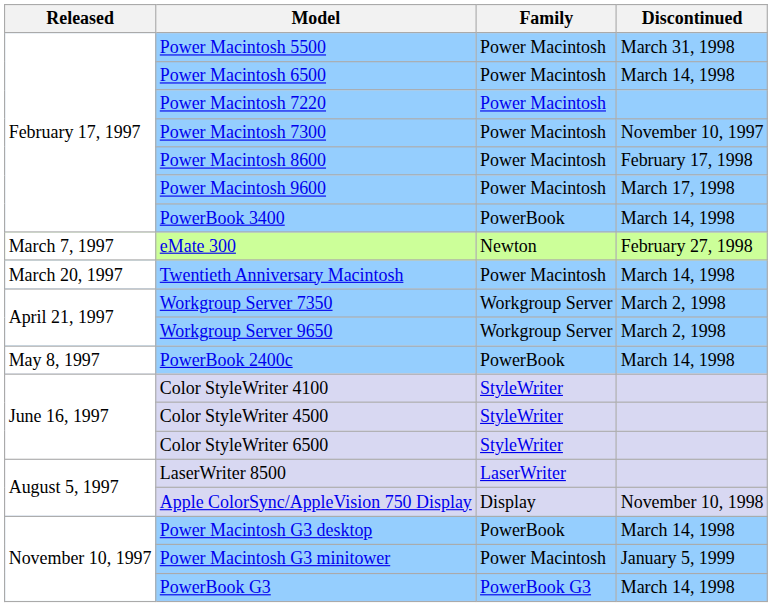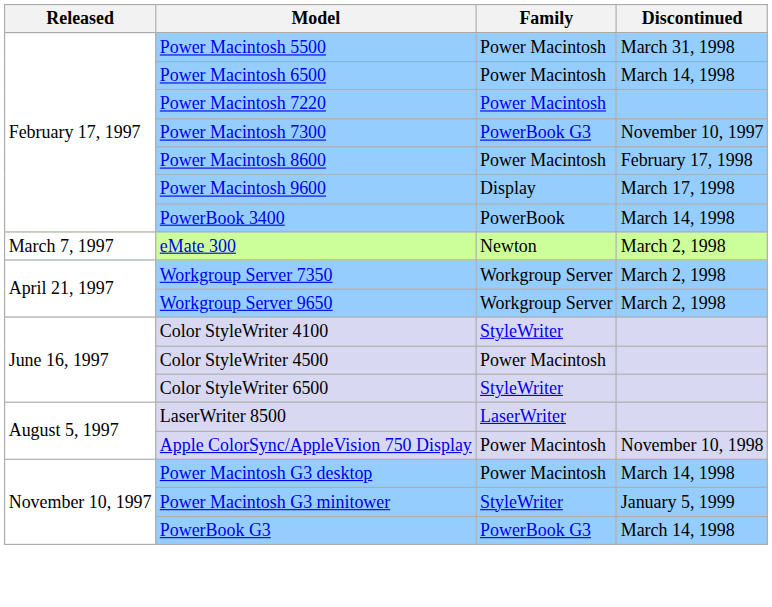 <table class="wikitable">
 <tr>
 <th>Released</th>
 <th>Model</th>
 <th>Family</th>
 <th>Discontinued</th>
 </tr>
 <tr bgcolor=#95CEFE>
 <td bgcolor=#FFF rowspan=7>February 17, 1997</td>
 <td><a href='#'>Power Macintosh 5500</a></td>
 <td>Power Macintosh</td>
 <td>March 31, 1998</td>
 </tr>
 <tr bgcolor=#95CEFE>
 <td><a href='#'>Power Macintosh 6500</a></td>
 <td>Power Macintosh</td>
 <td>March 14, 1998</td>
 </tr>
 <tr bgcolor=#95CEFE>
 <td><a href='#'>Power Macintosh 7220</a></td>
 <td><a href='#'>Power Macintosh</a></td>
 <td></td>
 </tr>
 <tr bgcolor=#95CEFE>
 <td><a href='#'>Power Macintosh 7300</a></td>
-<td>Power Macintosh</td>
+<td><a href='#'>PowerBook G3</a></td>
 <td>November 10, 1997</td>
 </tr>
 <tr bgcolor=#95CEFE>
 <td><a href='#'>Power Macintosh 8600</a></td>
 <td>Power Macintosh</td>
 <td>February 17, 1998</td>
 </tr>
 <tr bgcolor=#95CEFE>
 <td><a href='#'>Power Macintosh 9600</a></td>
-<td>Power Macintosh</td>
+<td>Display</td>
 <td>March 17, 1998</td>
 </tr>
 <tr bgcolor=#95CEFE>
 <td><a href='#'>PowerBook 3400</a></td>
 <td>PowerBook</td>
 <td>March 14, 1998</td>
 </tr>
 <tr bgcolor=#CCFF99>
 <td bgcolor=#FFF>March 7, 1997</td>
 <td><a href='#'>eMate 300</a></td>
 <td>Newton</td>
-<td>February 27, 1998</td>
-</tr>
-<tr bgcolor=#95CEFE>
-<td bgcolor=#FFF>March 20, 1997</td>
-<td><a href='#'>Twentieth Anniversary Macintosh</a></td>
-<td>Power Macintosh</td>
-<td>March 14, 1998</td>
+<td>March 2, 1998</td>
 </tr>
 <tr bgcolor=#95CEFE>
 <td bgcolor=#FFF rowspan=2>April 21, 1997</td>
 <td><a href='#'>Workgroup Server 7350</a></td>
 <td>Workgroup Server</td>
 <td>March 2, 1998</td>
 </tr>
 <tr bgcolor=#95CEFE>
 <td><a href='#'>Workgroup Server 9650</a></td>
 <td>Workgroup Server</td>
 <td>March 2, 1998</td>
 </tr>
-<tr bgcolor=#95CEFE>
-<td bgcolor=#FFF>May 8, 1997</td>
-<td><a href='#'>PowerBook 2400c</a></td>
-<td>PowerBook</td>
-<td>March 14, 1998</td>
-</tr>
 <tr bgcolor=#D8D8F2>
 <td bgcolor=#FFF rowspan=3>June 16, 1997</td>
 <td>Color StyleWriter 4100</td>
 <td><a href='#'>StyleWriter</a></td>
 <td></td>
 </tr>
 <tr bgcolor=#D8D8F2>
 <td>Color StyleWriter 4500</td>
-<td><a href='#'>StyleWriter</a></td>
+<td>Power Macintosh</td>
 <td></td>
 </tr>
 <tr bgcolor=#D8D8F2>
 <td>Color StyleWriter 6500</td>
 <td><a href='#'>StyleWriter</a></td>
 <td></td>
 </tr>
 <tr bgcolor=#D8D8F2>
 <td bgcolor=#FFF rowspan=2>August 5, 1997</td>
 <td>LaserWriter 8500</td>
 <td><a href='#'>LaserWriter</a></td>
 <td></td>
 </tr>
 <tr bgcolor=#D8D8F2>
 <td><a href='#'>Apple ColorSync/AppleVision 750 Display</a></td>
-<td>Display</td>
+<td>Power Macintosh</td>
 <td>November 10, 1998</td>
 </tr>
 <tr bgcolor=#95CEFE>
 <td bgcolor=#FFF rowspan=3>November 10, 1997</td>
 <td><a href='#'>Power Macintosh G3 desktop</a></td>
-<td>PowerBook</td>
+<td>Power Macintosh</td>
 <td>March 14, 1998</td>
 </tr>
 <tr bgcolor=#95CEFE>
 <td><a href='#'>Power Macintosh G3 minitower</a></td>
-<td>Power Macintosh</td>
+<td><a href='#'>StyleWriter</a></td>
 <td>January 5, 1999</td>
 </tr>
 <tr bgcolor=#95CEFE>
 <td><a href='#'>PowerBook G3</a></td>
 <td><a href='#'>PowerBook G3</a></td>
 <td>March 14, 1998</td>
 </tr>
 </table>
